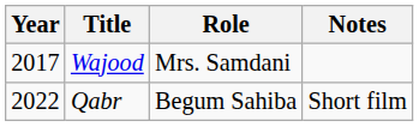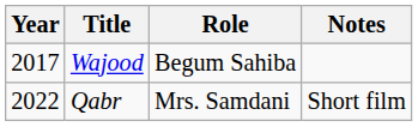 <table class="wikitable sortable plainrowheaders">
 <tr style="text-align:center;">
 <th scope="col">Year</th>
 <th scope="col">Title</th>
 <th scope="col">Role</th>
 <th scope="col">Notes</th>
 </tr>
 <tr>
 <td>2017</td>
 <td><em><a href='#'>Wajood</a></em></td>
-<td>Mrs. Samdani</td>
+<td>Begum Sahiba</td>
 <td></td>
 </tr>
 <tr>
 <td>2022</td>
 <td><em>Qabr</em></td>
-<td>Begum Sahiba</td>
+<td>Mrs. Samdani</td>
 <td>Short film</td>
 </tr>
 </table>
